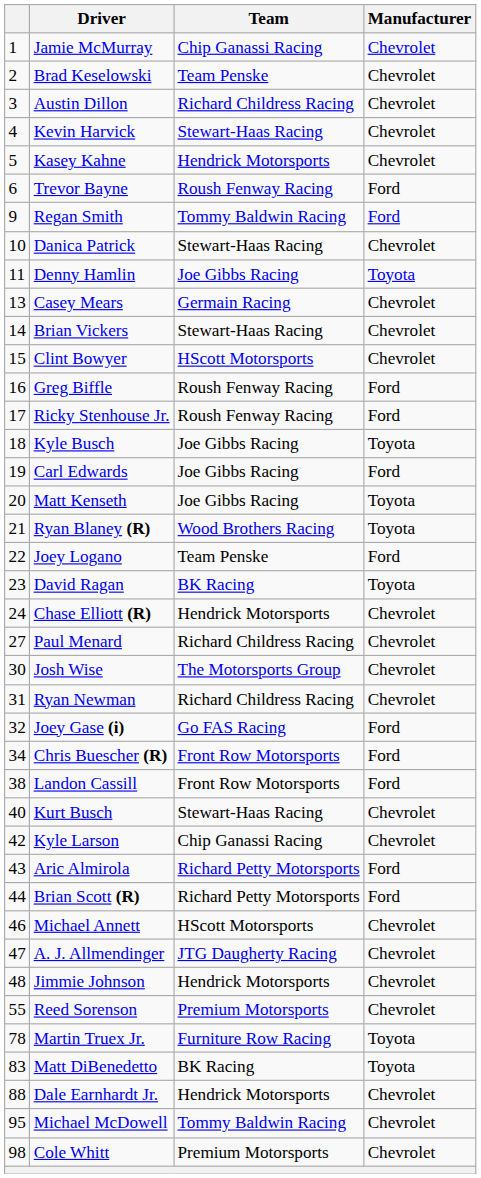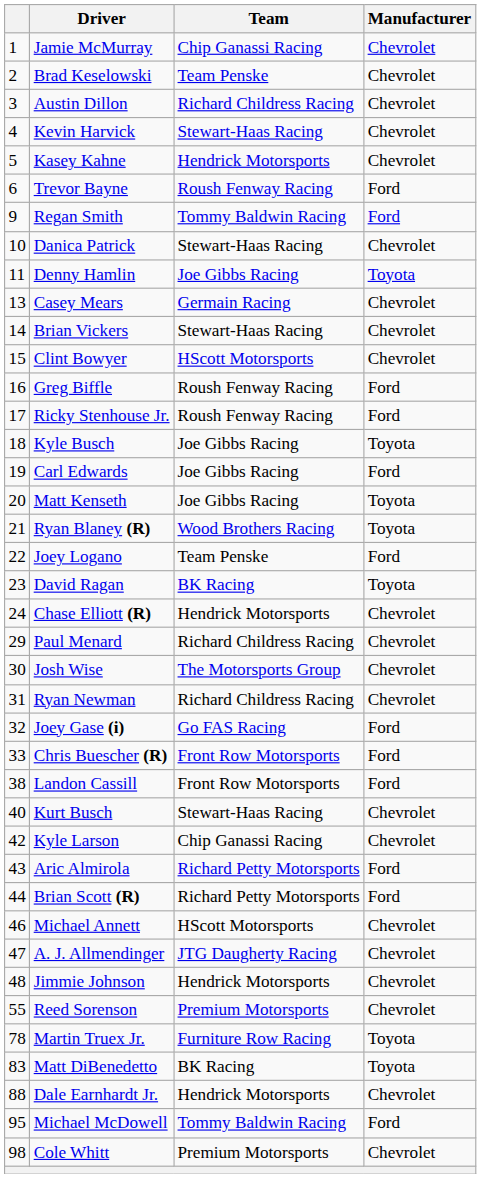 <table class="wikitable" style="font-size:95%">
 <tr>
 <th></th>
 <th>Driver</th>
 <th>Team</th>
 <th>Manufacturer</th>
 </tr>
 <tr>
 <td>1</td>
 <td><a href='#'>Jamie McMurray</a></td>
 <td><a href='#'>Chip Ganassi Racing</a></td>
 <td><a href='#'>Chevrolet</a></td>
 </tr>
 <tr>
 <td>2</td>
 <td><a href='#'>Brad Keselowski</a></td>
 <td><a href='#'>Team Penske</a></td>
 <td>Chevrolet</td>
 </tr>
 <tr>
 <td>3</td>
 <td><a href='#'>Austin Dillon</a></td>
 <td><a href='#'>Richard Childress Racing</a></td>
 <td>Chevrolet</td>
 </tr>
 <tr>
 <td>4</td>
 <td><a href='#'>Kevin Harvick</a></td>
 <td><a href='#'>Stewart-Haas Racing</a></td>
 <td>Chevrolet</td>
 </tr>
 <tr>
 <td>5</td>
 <td><a href='#'>Kasey Kahne</a></td>
 <td><a href='#'>Hendrick Motorsports</a></td>
 <td>Chevrolet</td>
 </tr>
 <tr>
 <td>6</td>
 <td><a href='#'>Trevor Bayne</a></td>
 <td><a href='#'>Roush Fenway Racing</a></td>
 <td>Ford</td>
 </tr>
 <tr>
 <td>9</td>
 <td><a href='#'>Regan Smith</a></td>
 <td><a href='#'>Tommy Baldwin Racing</a></td>
 <td><a href='#'>Ford</a></td>
 </tr>
 <tr>
 <td>10</td>
 <td><a href='#'>Danica Patrick</a></td>
 <td>Stewart-Haas Racing</td>
 <td>Chevrolet</td>
 </tr>
 <tr>
 <td>11</td>
 <td><a href='#'>Denny Hamlin</a></td>
 <td><a href='#'>Joe Gibbs Racing</a></td>
 <td><a href='#'>Toyota</a></td>
 </tr>
 <tr>
 <td>13</td>
 <td><a href='#'>Casey Mears</a></td>
 <td><a href='#'>Germain Racing</a></td>
 <td>Chevrolet</td>
 </tr>
 <tr>
 <td>14</td>
 <td><a href='#'>Brian Vickers</a></td>
 <td>Stewart-Haas Racing</td>
 <td>Chevrolet</td>
 </tr>
 <tr>
 <td>15</td>
 <td><a href='#'>Clint Bowyer</a></td>
 <td><a href='#'>HScott Motorsports</a></td>
 <td>Chevrolet</td>
 </tr>
 <tr>
 <td>16</td>
 <td><a href='#'>Greg Biffle</a></td>
 <td>Roush Fenway Racing</td>
 <td>Ford</td>
 </tr>
 <tr>
 <td>17</td>
 <td><a href='#'>Ricky Stenhouse Jr.</a></td>
 <td>Roush Fenway Racing</td>
 <td>Ford</td>
 </tr>
 <tr>
 <td>18</td>
 <td><a href='#'>Kyle Busch</a></td>
 <td>Joe Gibbs Racing</td>
 <td>Toyota</td>
 </tr>
 <tr>
 <td>19</td>
 <td><a href='#'>Carl Edwards</a></td>
 <td>Joe Gibbs Racing</td>
 <td>Ford</td>
 </tr>
 <tr>
 <td>20</td>
 <td><a href='#'>Matt Kenseth</a></td>
 <td>Joe Gibbs Racing</td>
 <td>Toyota</td>
 </tr>
 <tr>
 <td>21</td>
 <td><a href='#'>Ryan Blaney</a> <strong>(R)</strong></td>
 <td><a href='#'>Wood Brothers Racing</a></td>
 <td>Toyota</td>
 </tr>
 <tr>
 <td>22</td>
 <td><a href='#'>Joey Logano</a></td>
 <td>Team Penske</td>
 <td>Ford</td>
 </tr>
 <tr>
 <td>23</td>
 <td><a href='#'>David Ragan</a></td>
 <td><a href='#'>BK Racing</a></td>
 <td>Toyota</td>
 </tr>
 <tr>
 <td>24</td>
 <td><a href='#'>Chase Elliott</a> <strong>(R)</strong></td>
 <td>Hendrick Motorsports</td>
 <td>Chevrolet</td>
 </tr>
 <tr>
-<td>27</td>
+<td>29</td>
 <td><a href='#'>Paul Menard</a></td>
 <td>Richard Childress Racing</td>
 <td>Chevrolet</td>
 </tr>
 <tr>
 <td>30</td>
 <td><a href='#'>Josh Wise</a></td>
 <td><a href='#'>The Motorsports Group</a></td>
 <td>Chevrolet</td>
 </tr>
 <tr>
 <td>31</td>
 <td><a href='#'>Ryan Newman</a></td>
 <td>Richard Childress Racing</td>
 <td>Chevrolet</td>
 </tr>
 <tr>
 <td>32</td>
 <td><a href='#'>Joey Gase</a> <strong>(i)</strong></td>
 <td><a href='#'>Go FAS Racing</a></td>
 <td>Ford</td>
 </tr>
 <tr>
-<td>34</td>
+<td>33</td>
 <td><a href='#'>Chris Buescher</a> <strong>(R)</strong></td>
 <td><a href='#'>Front Row Motorsports</a></td>
 <td>Ford</td>
 </tr>
 <tr>
 <td>38</td>
 <td><a href='#'>Landon Cassill</a></td>
 <td>Front Row Motorsports</td>
 <td>Ford</td>
 </tr>
 <tr>
 <td>40</td>
 <td><a href='#'>Kurt Busch</a></td>
 <td>Stewart-Haas Racing</td>
 <td>Chevrolet</td>
 </tr>
 <tr>
 <td>42</td>
 <td><a href='#'>Kyle Larson</a></td>
 <td>Chip Ganassi Racing</td>
 <td>Chevrolet</td>
 </tr>
 <tr>
 <td>43</td>
 <td><a href='#'>Aric Almirola</a></td>
 <td><a href='#'>Richard Petty Motorsports</a></td>
 <td>Ford</td>
 </tr>
 <tr>
 <td>44</td>
 <td><a href='#'>Brian Scott</a> <strong>(R)</strong></td>
 <td>Richard Petty Motorsports</td>
 <td>Ford</td>
 </tr>
 <tr>
 <td>46</td>
 <td><a href='#'>Michael Annett</a></td>
 <td>HScott Motorsports</td>
 <td>Chevrolet</td>
 </tr>
 <tr>
 <td>47</td>
 <td><a href='#'>A. J. Allmendinger</a></td>
 <td><a href='#'>JTG Daugherty Racing</a></td>
 <td>Chevrolet</td>
 </tr>
 <tr>
 <td>48</td>
 <td><a href='#'>Jimmie Johnson</a></td>
 <td>Hendrick Motorsports</td>
 <td>Chevrolet</td>
 </tr>
 <tr>
 <td>55</td>
 <td><a href='#'>Reed Sorenson</a></td>
 <td><a href='#'>Premium Motorsports</a></td>
 <td>Chevrolet</td>
 </tr>
 <tr>
 <td>78</td>
 <td><a href='#'>Martin Truex Jr.</a></td>
 <td><a href='#'>Furniture Row Racing</a></td>
 <td>Toyota</td>
 </tr>
 <tr>
 <td>83</td>
 <td><a href='#'>Matt DiBenedetto</a></td>
 <td>BK Racing</td>
 <td>Toyota</td>
 </tr>
 <tr>
 <td>88</td>
 <td><a href='#'>Dale Earnhardt Jr.</a></td>
 <td>Hendrick Motorsports</td>
 <td>Chevrolet</td>
 </tr>
 <tr>
 <td>95</td>
 <td><a href='#'>Michael McDowell</a></td>
 <td><a href='#'>Tommy Baldwin Racing</a></td>
-<td>Chevrolet</td>
+<td>Ford</td>
 </tr>
 <tr>
 <td>98</td>
 <td><a href='#'>Cole Whitt</a></td>
 <td>Premium Motorsports</td>
 <td>Chevrolet</td>
 </tr>
 <tr>
 <th colspan="4"></th>
 </tr>
 </table>
